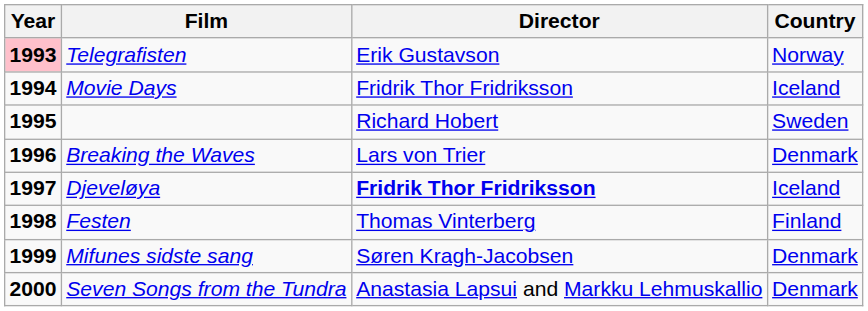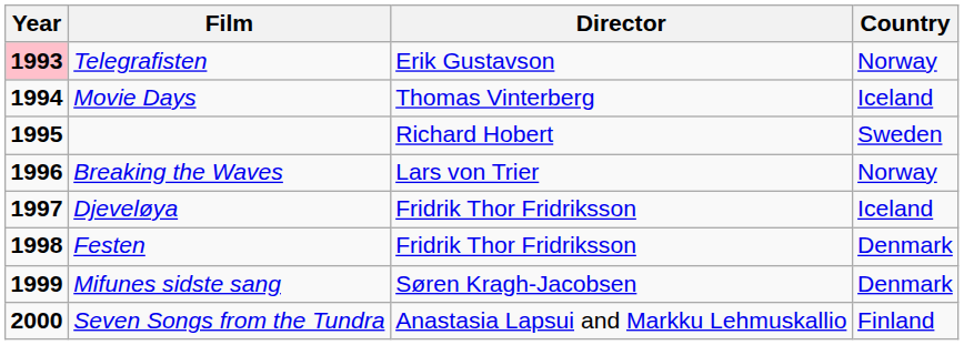 <table class="wikitable">
 <tr style="background:#EFEFEF">
 <th>Year</th>
 <th>Film</th>
 <th>Director</th>
 <th>Country</th>
 </tr>
 <tr>
 <td style="background: pink;"><strong>1993</strong></td>
 <td><em><a href='#'>Telegrafisten</a></em></td>
 <td><a href='#'>Erik Gustavson</a></td>
 <td><a href='#'>Norway</a></td>
 </tr>
 <tr>
 <td><strong>1994</strong></td>
 <td><em><a href='#'>Movie Days</a> </em></td>
-<td><a href='#'>Fridrik Thor Fridriksson</a></td>
+<td><a href='#'>Thomas Vinterberg</a></td>
 <td><a href='#'>Iceland</a></td>
 </tr>
 <tr>
 <td><strong>1995</strong></td>
 <td><em> </em></td>
 <td><a href='#'>Richard Hobert</a></td>
 <td><a href='#'>Sweden</a></td>
 </tr>
 <tr>
 <td><strong>1996</strong></td>
 <td><em><a href='#'>Breaking the Waves</a> </em></td>
 <td><a href='#'>Lars von Trier</a></td>
-<td><a href='#'>Denmark</a></td>
+<td><a href='#'>Norway</a></td>
 </tr>
 <tr>
 <td><strong>1997</strong></td>
 <td><em><a href='#'>Djeveløya</a> </em></td>
-<td><strong><a href='#'>Fridrik Thor Fridriksson</a></strong></td>
+<td><a href='#'>Fridrik Thor Fridriksson</a></td>
 <td><a href='#'>Iceland</a></td>
 </tr>
 <tr>
 <td><strong>1998</strong></td>
 <td><em><a href='#'>Festen</a></em></td>
-<td><a href='#'>Thomas Vinterberg</a></td>
-<td><a href='#'>Finland</a></td>
+<td><a href='#'>Fridrik Thor Fridriksson</a></td>
+<td><a href='#'>Denmark</a></td>
 </tr>
 <tr>
 <td><strong>1999</strong></td>
 <td><em><a href='#'>Mifunes sidste sang</a></em></td>
 <td><a href='#'>Søren Kragh-Jacobsen</a></td>
 <td><a href='#'>Denmark</a></td>
 </tr>
 <tr>
 <td><strong>2000</strong></td>
 <td><em><a href='#'>Seven Songs from the Tundra</a></em></td>
 <td><a href='#'>Anastasia Lapsui</a> and <a href='#'>Markku Lehmuskallio</a></td>
-<td><a href='#'>Denmark</a></td>
+<td><a href='#'>Finland</a></td>
 </tr>
 </table>
